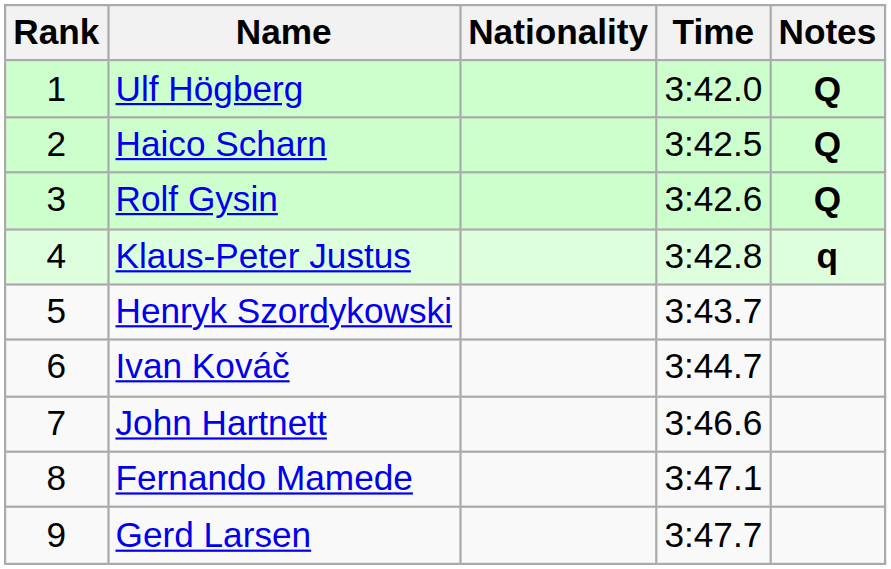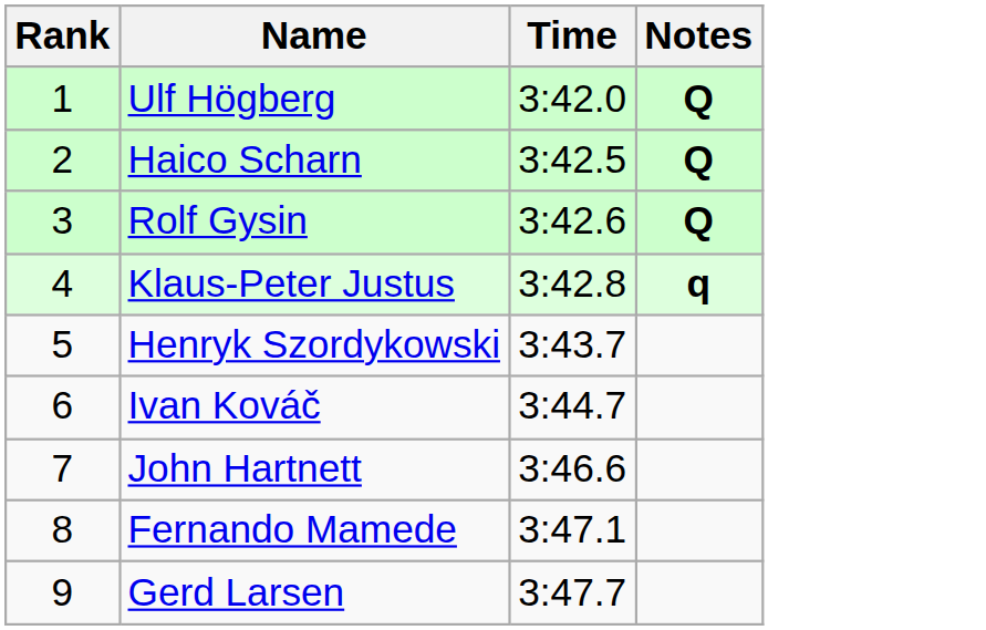 <table class="wikitable sortable" style="text-align:center">
 <tr>
 <th>Rank</th>
 <th>Name</th>
-<th>Nationality</th>
 <th>Time</th>
 <th>Notes</th>
 </tr>
 <tr bgcolor=ccffcc>
 <td>1</td>
 <td align=left><a href='#'>Ulf Högberg</a></td>
-<td align=left></td>
 <td>3:42.0</td>
 <td><strong>Q</strong></td>
 </tr>
 <tr bgcolor=ccffcc>
 <td>2</td>
 <td align=left><a href='#'>Haico Scharn</a></td>
-<td align=left></td>
 <td>3:42.5</td>
 <td><strong>Q</strong></td>
 </tr>
 <tr bgcolor=ccffcc>
 <td>3</td>
 <td align=left><a href='#'>Rolf Gysin</a></td>
-<td align=left></td>
 <td>3:42.6</td>
 <td><strong>Q</strong></td>
 </tr>
 <tr bgcolor=ddffdd>
 <td>4</td>
 <td align=left><a href='#'>Klaus-Peter Justus</a></td>
-<td align=left></td>
 <td>3:42.8</td>
 <td><strong>q</strong></td>
 </tr>
 <tr>
 <td>5</td>
 <td align=left><a href='#'>Henryk Szordykowski</a></td>
-<td align=left></td>
 <td>3:43.7</td>
 <td></td>
 </tr>
 <tr>
 <td>6</td>
 <td align=left><a href='#'>Ivan Kováč</a></td>
-<td align=left></td>
 <td>3:44.7</td>
 <td></td>
 </tr>
 <tr>
 <td>7</td>
 <td align=left><a href='#'>John Hartnett</a></td>
-<td align=left></td>
 <td>3:46.6</td>
 <td></td>
 </tr>
 <tr>
 <td>8</td>
 <td align=left><a href='#'>Fernando Mamede</a></td>
-<td align=left></td>
 <td>3:47.1</td>
 <td></td>
 </tr>
 <tr>
 <td>9</td>
 <td align=left><a href='#'>Gerd Larsen</a></td>
-<td align=left></td>
 <td>3:47.7</td>
 <td></td>
 </tr>
 </table>
